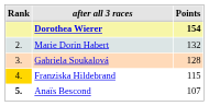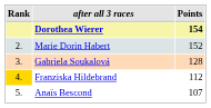 <table cellspacing="1" cellpadding="3" style="border:1px solid #aaa; font-size:86%;">
 <tr style="background:#e4e4e4;">
 <th style="border-bottom:1px solid #aaa; width:10px;">Rank</th>
 <th style="border-bottom:1px solid #aaa; width:200px; white-space:nowrap;"><em>after all 3 races</em></th>
 <th style="border-bottom:1px solid #aaa; width:20px;">Points</th>
 </tr>
 <tr style="background:#f7f6a8;">
 <td style="text-align:center"></td>
 <td> <strong><a href='#'>Dorothea Wierer</a></strong></td>
 <td style="text-align:right"><strong>154</strong></td>
 </tr>
 <tr style="background:#dce5e5;">
 <td style="text-align:center">2.</td>
 <td> <a href='#'>Marie Dorin Habert</a></td>
-<td style="text-align:right">132</td>
+<td style="text-align:right">152</td>
 </tr>
 <tr style="background:#ffdab9;">
 <td style="text-align:center">3.</td>
 <td> <a href='#'>Gabriela Soukalová</a></td>
 <td style="text-align:right">128</td>
 </tr>
 <tr>
 <td style="background: gold; text-align:center">4.</td>
 <td> <a href='#'>Franziska Hildebrand</a></td>
-<td style="text-align:right">115</td>
+<td style="text-align:right">112</td>
 </tr>
 <tr>
-<td style="text-align:center"><strong>5.</strong></td>
+<td style="text-align:center">5.</td>
 <td> <a href='#'>Anaïs Bescond</a></td>
 <td style="text-align:right">107</td>
 </tr>
 <tr>
 </tr>
 </table>
